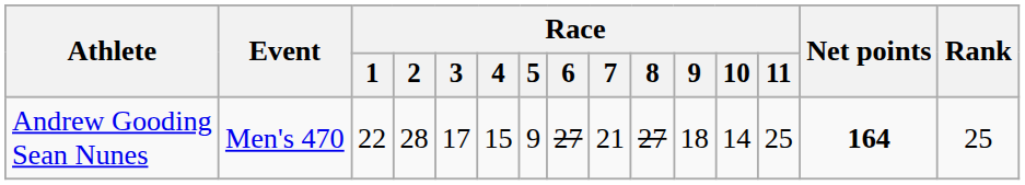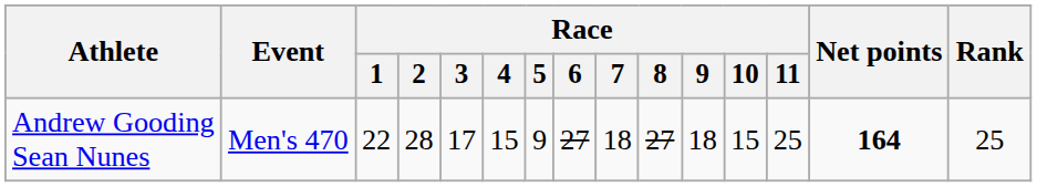 <table class=wikitable style=font-size:90%;text-align:center>
 <tr>
 <th rowspan=2>Athlete</th>
 <th rowspan=2>Event</th>
 <th colspan=11>Race</th>
 <th rowspan=2>Net points</th>
 <th rowspan=2>Rank</th>
 </tr>
 <tr style=font-size:95%>
 <th>1</th>
 <th>2</th>
 <th>3</th>
 <th>4</th>
 <th>5</th>
 <th>6</th>
 <th>7</th>
 <th>8</th>
 <th>9</th>
 <th>10</th>
 <th>11</th>
 </tr>
 <tr>
 <td align=left><a href='#'>Andrew Gooding</a><br><a href='#'>Sean Nunes</a></td>
 <td align=left><a href='#'>Men's 470</a></td>
 <td>22</td>
 <td>28</td>
 <td>17</td>
 <td>15</td>
 <td>9</td>
 <td><s>27</s></td>
-<td>21</td>
+<td>18</td>
 <td><s>27</s></td>
 <td>18</td>
-<td>14</td>
+<td>15</td>
 <td>25</td>
 <td><strong>164</strong></td>
 <td>25</td>
 </tr>
 </table>
